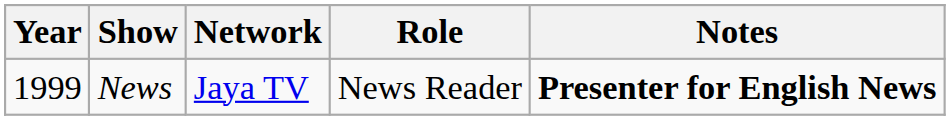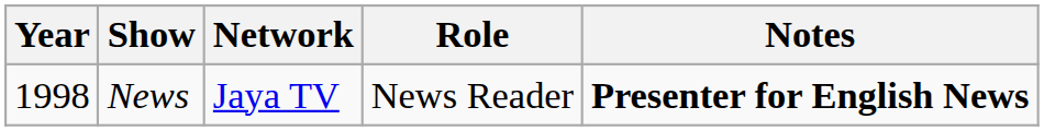 <table class="wikitable sortable">
 <tr>
 <th>Year</th>
 <th>Show</th>
 <th>Network</th>
 <th>Role</th>
 <th>Notes</th>
 </tr>
 <tr>
-<td>1999</td>
+<td>1998</td>
 <td><em>News</em></td>
 <td><a href='#'>Jaya TV</a></td>
 <td>News Reader</td>
 <td><strong>Presenter for English News</strong></td>
 </tr>
 </table>
